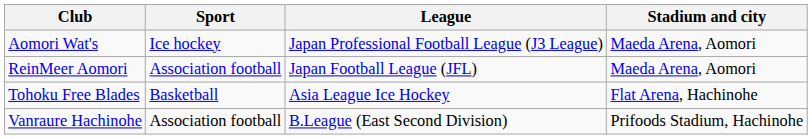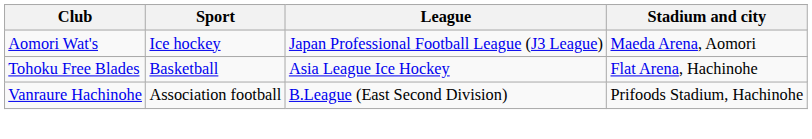 <table class="wikitable sortable">
 <tr>
 <th>Club</th>
 <th>Sport</th>
 <th>League</th>
 <th>Stadium and city</th>
 </tr>
 <tr>
 <td><a href='#'>Aomori Wat's</a></td>
 <td><a href='#'>Ice hockey</a></td>
 <td><a href='#'>Japan Professional Football League</a> (<a href='#'>J3 League</a>)</td>
-<td><a href='#'>Maeda Arena</a>, Aomori</td>
-</tr>
-<tr>
-<td><a href='#'>ReinMeer Aomori</a></td>
-<td><a href='#'>Association football</a></td>
-<td><a href='#'>Japan Football League</a> (<a href='#'>JFL</a>)</td>
 <td><a href='#'>Maeda Arena</a>, Aomori</td>
 </tr>
 <tr>
 <td><a href='#'>Tohoku Free Blades</a></td>
 <td><a href='#'>Basketball</a></td>
 <td><a href='#'>Asia League Ice Hockey</a></td>
 <td><a href='#'>Flat Arena</a>, Hachinohe</td>
 </tr>
 <tr>
 <td><a href='#'>Vanraure Hachinohe</a></td>
 <td>Association football</td>
 <td><a href='#'>B.League</a> (East Second Division)</td>
 <td>Prifoods Stadium, Hachinohe</td>
 </tr>
 </table>
